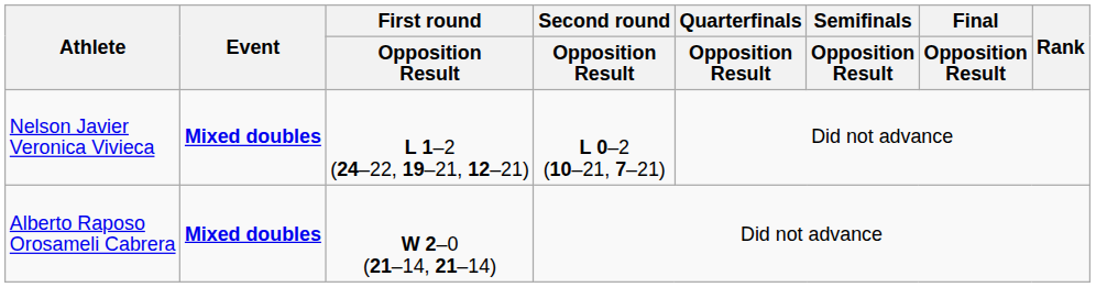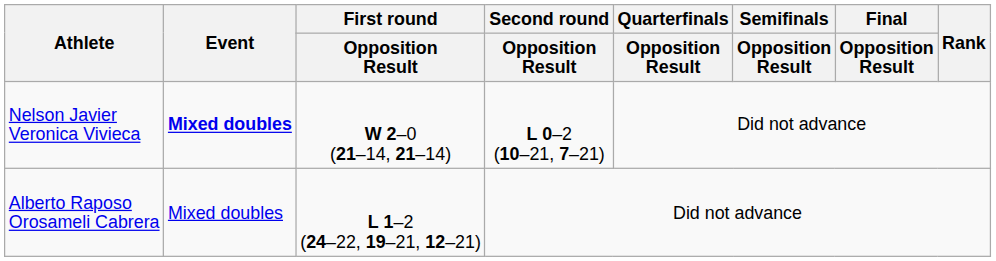 <table class="wikitable" style="font-size:90%">
 <tr>
 <th rowspan="2">Athlete</th>
 <th rowspan="2">Event</th>
 <th>First round</th>
 <th>Second round</th>
 <th>Quarterfinals</th>
 <th>Semifinals</th>
 <th>Final</th>
 <th rowspan="2">Rank</th>
 </tr>
 <tr>
 <th>Opposition<br>Result</th>
 <th>Opposition<br>Result</th>
 <th>Opposition<br>Result</th>
 <th>Opposition<br>Result</th>
 <th>Opposition<br>Result</th>
 </tr>
 <tr>
 <td><a href='#'>Nelson Javier</a><br><a href='#'>Veronica Vivieca</a></td>
 <td><strong><a href='#'>Mixed doubles</a></strong></td>
-<td align=center><br><br> <strong>L</strong> <strong>1</strong>–2<br>(<strong>24</strong>–22, <strong>19</strong>–21, <strong>12</strong>–21)</td>
+<td align=center><br><br> <strong>W</strong> <strong>2</strong>–0<br>(<strong>21</strong>–14, <strong>21</strong>–14)</td>
 <td align=center><br><br> <strong>L</strong> <strong>0</strong>–2<br>(<strong>10</strong>–21, <strong>7</strong>–21)</td>
 <td align=center colspan="7">Did not advance</td>
 </tr>
 <tr>
 <td><a href='#'>Alberto Raposo</a><br><a href='#'>Orosameli Cabrera</a></td>
-<td><strong><a href='#'>Mixed doubles</a></strong></td>
-<td align=center><br><br> <strong>W</strong> <strong>2</strong>–0<br>(<strong>21</strong>–14, <strong>21</strong>–14)</td>
+<td><a href='#'>Mixed doubles</a></td>
+<td align=center><br><br> <strong>L</strong> <strong>1</strong>–2<br>(<strong>24</strong>–22, <strong>19</strong>–21, <strong>12</strong>–21)</td>
 <td align=center colspan="7">Did not advance</td>
 </tr>
 </table>
